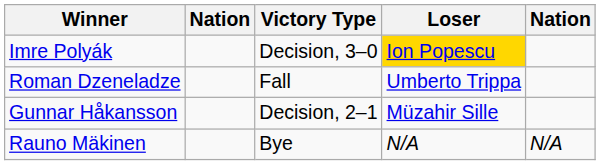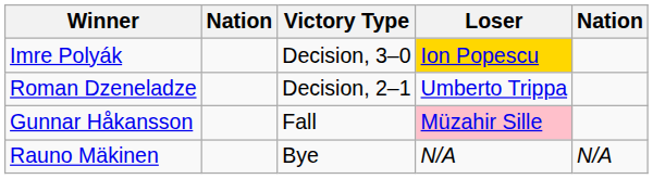 <table class="wikitable sortable" style="text-align:left;">
 <tr>
 <th>Winner</th>
 <th>Nation</th>
 <th>Victory Type</th>
 <th>Loser</th>
 <th>Nation</th>
 </tr>
 <tr>
 <td><a href='#'>Imre Polyák</a></td>
 <td></td>
 <td>Decision, 3–0</td>
 <td style="background: gold;"><a href='#'>Ion Popescu</a></td>
 <td></td>
 </tr>
 <tr>
 <td><a href='#'>Roman Dzeneladze</a></td>
 <td></td>
-<td>Fall</td>
+<td>Decision, 2–1</td>
 <td><a href='#'>Umberto Trippa</a></td>
 <td></td>
 </tr>
 <tr>
 <td><a href='#'>Gunnar Håkansson</a></td>
 <td></td>
-<td>Decision, 2–1</td>
-<td><a href='#'>Müzahir Sille</a></td>
+<td>Fall</td>
+<td style="background: pink;"><a href='#'>Müzahir Sille</a></td>
 <td></td>
 </tr>
 <tr>
 <td><a href='#'>Rauno Mäkinen</a></td>
 <td></td>
 <td>Bye</td>
 <td><em>N/A</em></td>
 <td><em>N/A</em></td>
 </tr>
 </table>
